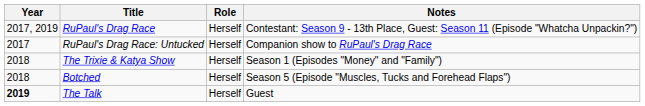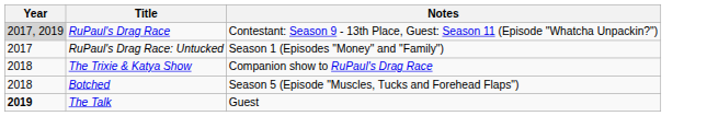 <table class="wikitable plainrowheaders" style="text-align:left;">
 <tr>
 <th>Year</th>
 <th>Title</th>
-<th>Role</th>
 <th class="unsortable">Notes</th>
 </tr>
 <tr>
-<td>2017, 2019</td>
+<td style="background: lightgrey;">2017, 2019</td>
 <td><em><a href='#'>RuPaul's Drag Race</a></em></td>
-<td>Herself</td>
 <td>Contestant: <a href='#'>Season 9</a> - 13th Place, Guest: <a href='#'>Season 11</a> (Episode "Whatcha Unpackin?")</td>
 </tr>
 <tr>
 <td>2017</td>
 <td><em>RuPaul's Drag Race: Untucked</em></td>
-<td>Herself</td>
+<td>Season 1 (Episodes "Money" and "Family")</td>
+</tr>
+<tr>
+<td>2018</td>
+<td><em><a href='#'>The Trixie & Katya Show</a></em></td>
 <td>Companion show to <em><a href='#'>RuPaul's Drag Race</a></em></td>
 </tr>
 <tr>
 <td>2018</td>
-<td><em><a href='#'>The Trixie & Katya Show</a></em></td>
-<td>Herself</td>
-<td>Season 1 (Episodes "Money" and "Family")</td>
-</tr>
-<tr>
-<td>2018</td>
 <td><em><a href='#'>Botched</a></em></td>
-<td>Herself</td>
 <td>Season 5 (Episode "Muscles, Tucks and Forehead Flaps")</td>
 </tr>
 <tr>
 <td><strong>2019</strong></td>
 <td><em><a href='#'>The Talk</a></em></td>
-<td>Herself</td>
 <td>Guest</td>
 </tr>
 </table>
